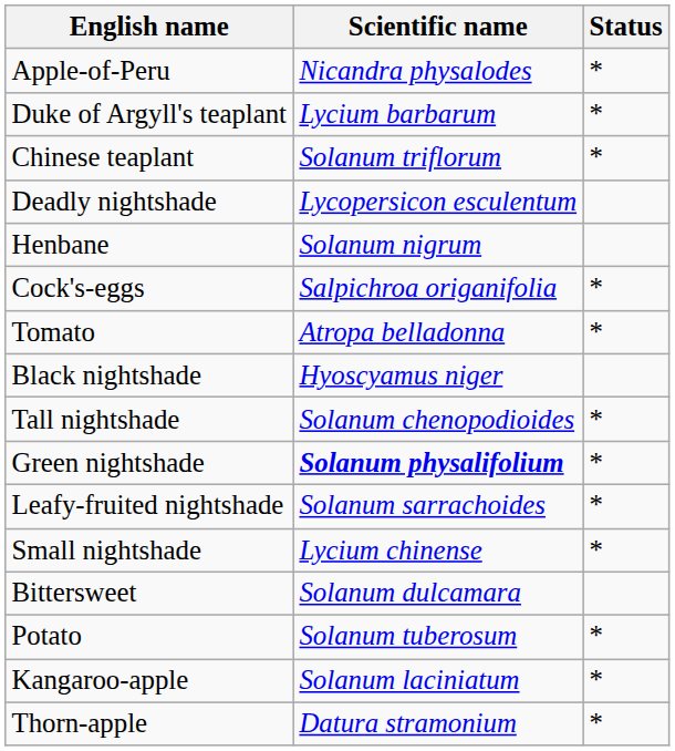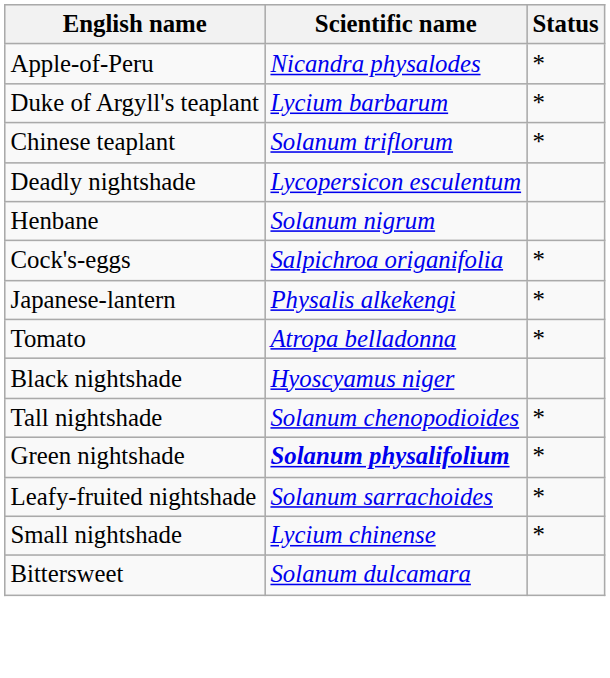 <table class="wikitable" |>
 <tr>
 <th>English name</th>
 <th>Scientific name</th>
 <th>Status</th>
 </tr>
 <tr>
 <td>Apple-of-Peru</td>
 <td><em><a href='#'>Nicandra physalodes</a></em></td>
 <td>*</td>
 </tr>
 <tr>
 <td>Duke of Argyll's teaplant</td>
 <td><em><a href='#'>Lycium barbarum</a></em></td>
 <td>*</td>
 </tr>
 <tr>
 <td>Chinese teaplant</td>
 <td><em><a href='#'>Solanum triflorum</a></em></td>
 <td>*</td>
 </tr>
 <tr>
 <td>Deadly nightshade</td>
 <td><em><a href='#'>Lycopersicon esculentum</a></em></td>
 <td></td>
 </tr>
 <tr>
 <td>Henbane</td>
 <td><em><a href='#'>Solanum nigrum</a></em></td>
 <td></td>
 </tr>
 <tr>
 <td>Cock's-eggs</td>
 <td><em><a href='#'>Salpichroa origanifolia</a></em></td>
 <td>*</td>
 </tr>
 <tr>
+<td>Japanese-lantern</td>
+<td><em><a href='#'>Physalis alkekengi</a></em></td>
+<td>*</td>
+</tr>
+<tr>
 <td>Tomato</td>
 <td><em><a href='#'>Atropa belladonna</a></em></td>
 <td>*</td>
 </tr>
 <tr>
 <td>Black nightshade</td>
 <td><em><a href='#'>Hyoscyamus niger</a></em></td>
 <td></td>
 </tr>
 <tr>
 <td>Tall nightshade</td>
 <td><em><a href='#'>Solanum chenopodioides</a></em></td>
 <td>*</td>
 </tr>
 <tr>
 <td>Green nightshade</td>
 <td><strong><em><a href='#'>Solanum physalifolium</a></em></strong></td>
 <td>*</td>
 </tr>
 <tr>
 <td>Leafy-fruited nightshade</td>
 <td><em><a href='#'>Solanum sarrachoides</a></em></td>
 <td>*</td>
 </tr>
 <tr>
 <td>Small nightshade</td>
 <td><em><a href='#'>Lycium chinense</a></em></td>
 <td>*</td>
 </tr>
 <tr>
 <td>Bittersweet</td>
 <td><em><a href='#'>Solanum dulcamara</a></em></td>
 <td></td>
 </tr>
-<tr>
-<td>Potato</td>
-<td><em><a href='#'>Solanum tuberosum</a></em></td>
-<td>*</td>
-</tr>
-<tr>
-<td>Kangaroo-apple</td>
-<td><em><a href='#'>Solanum laciniatum</a></em></td>
-<td>*</td>
-</tr>
-<tr>
-<td>Thorn-apple</td>
-<td><em><a href='#'>Datura stramonium</a></em></td>
-<td>*</td>
-</tr>
 </table>
